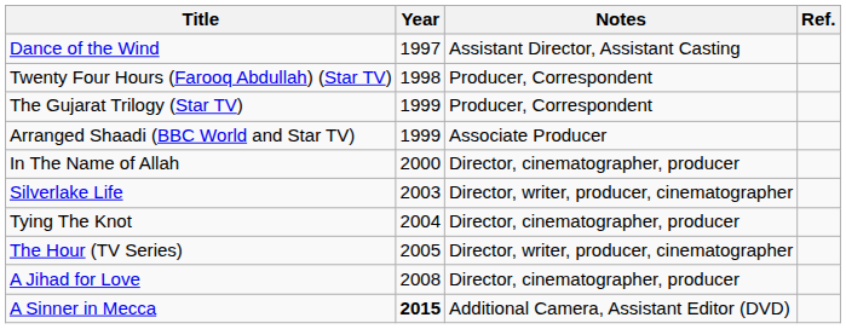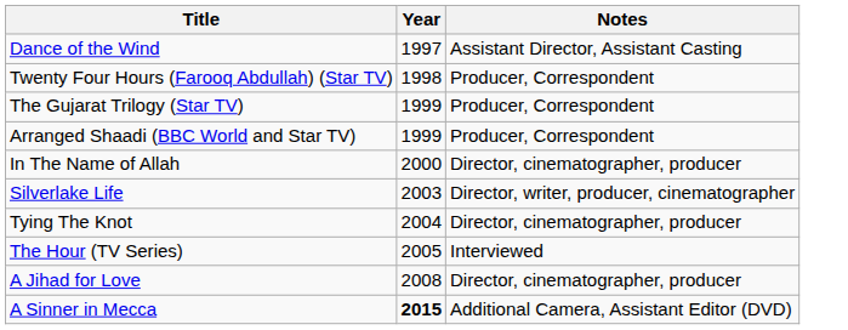 <table class="wikitable">
 <tr>
 <th>Title</th>
 <th>Year</th>
 <th>Notes</th>
-<th>Ref.</th>
 </tr>
 <tr>
 <td><a href='#'>Dance of the Wind</a></td>
 <td>1997</td>
 <td>Assistant Director, Assistant Casting</td>
-<td></td>
 </tr>
 <tr>
 <td>Twenty Four Hours (<a href='#'>Farooq Abdullah</a>) (<a href='#'>Star TV</a>)</td>
 <td>1998</td>
 <td>Producer, Correspondent</td>
-<td></td>
 </tr>
 <tr>
 <td>The Gujarat Trilogy (<a href='#'>Star TV</a>)</td>
 <td>1999</td>
 <td>Producer, Correspondent</td>
-<td></td>
 </tr>
 <tr>
 <td>Arranged Shaadi (<a href='#'>BBC World</a> and Star TV)</td>
 <td>1999</td>
-<td>Associate Producer</td>
-<td></td>
+<td>Producer, Correspondent</td>
 </tr>
 <tr>
 <td>In The Name of Allah</td>
 <td>2000</td>
 <td>Director, cinematographer, producer</td>
-<td></td>
 </tr>
 <tr>
 <td><a href='#'>Silverlake Life</a></td>
 <td>2003</td>
 <td>Director, writer, producer, cinematographer</td>
-<td></td>
 </tr>
 <tr>
 <td>Tying The Knot</td>
 <td>2004</td>
 <td>Director, cinematographer, producer</td>
-<td></td>
 </tr>
 <tr>
 <td><a href='#'>The Hour</a> (TV Series)</td>
 <td>2005</td>
-<td>Director, writer, producer, cinematographer</td>
-<td></td>
+<td>Interviewed</td>
 </tr>
 <tr>
 <td><a href='#'>A Jihad for Love</a></td>
 <td>2008</td>
 <td>Director, cinematographer, producer</td>
-<td></td>
 </tr>
 <tr>
 <td><a href='#'>A Sinner in Mecca</a></td>
 <td><strong>2015</strong></td>
 <td>Additional Camera, Assistant Editor (DVD)</td>
-<td></td>
 </tr>
 </table>
